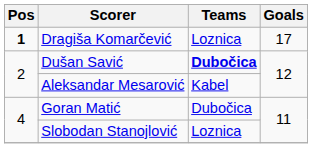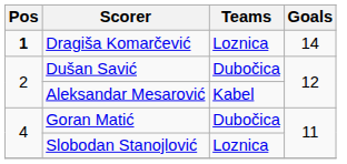 <table class="wikitable">
 <tr>
 <th>Pos</th>
 <th>Scorer</th>
 <th>Teams</th>
 <th align=center>Goals</th>
 </tr>
 <tr>
 <td style="text-align:center"><strong>1</strong></td>
 <td> <a href='#'>Dragiša Komarčević</a></td>
 <td><a href='#'>Loznica</a></td>
-<td style="text-align:center">17</td>
+<td style="text-align:center">14</td>
 </tr>
 <tr>
 <td rowspan=2 style="text-align:center">2</td>
 <td> <a href='#'>Dušan Savić</a></td>
-<td><strong><a href='#'>Dubočica</a></strong></td>
+<td><a href='#'>Dubočica</a></td>
 <td rowspan=2 style="text-align:center">12</td>
 </tr>
 <tr>
 <td> <a href='#'>Aleksandar Mesarović</a></td>
 <td><a href='#'>Kabel</a></td>
 </tr>
 <tr>
 <td rowspan=2 style="text-align:center">4</td>
 <td> <a href='#'>Goran Matić</a></td>
 <td><a href='#'>Dubočica</a></td>
 <td rowspan=2 style="text-align:center">11</td>
 </tr>
 <tr>
 <td> <a href='#'>Slobodan Stanojlović</a></td>
 <td><a href='#'>Loznica</a></td>
 </tr>
 <tr>
 </tr>
 </table>
